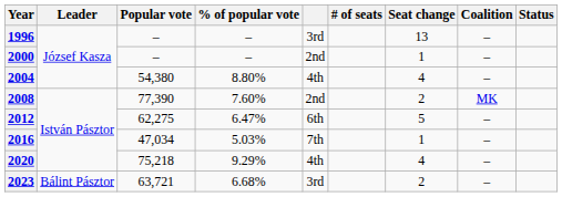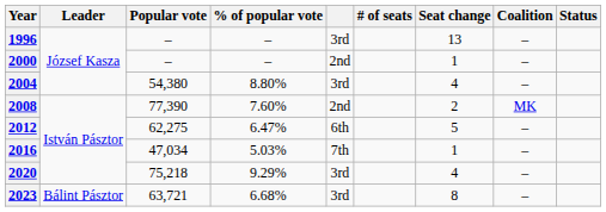 <table class="wikitable" style="text-align:center">
 <tr>
 <th>Year</th>
 <th>Leader</th>
 <th>Popular vote</th>
 <th>% of popular vote</th>
 <th></th>
 <th># of seats</th>
 <th>Seat change</th>
 <th>Coalition</th>
 <th>Status</th>
 </tr>
 <tr>
 <th><a href='#'>1996</a></th>
 <td rowspan="3"><a href='#'>József Kasza</a></td>
 <td>–</td>
 <td>–</td>
 <td> 3rd</td>
 <td></td>
 <td> 13</td>
 <td>–</td>
 <td></td>
 </tr>
 <tr>
 <th><a href='#'>2000</a></th>
 <td>–</td>
 <td>–</td>
 <td> 2nd</td>
 <td></td>
 <td> 1</td>
 <td>–</td>
 <td></td>
 </tr>
 <tr>
 <th><a href='#'>2004</a></th>
 <td>54,380</td>
 <td>8.80%</td>
-<td> 4th</td>
+<td> 3rd</td>
 <td></td>
 <td> 4</td>
 <td>–</td>
 <td></td>
 </tr>
 <tr>
 <th><a href='#'>2008</a></th>
 <td rowspan="4"><a href='#'>István Pásztor</a></td>
 <td>77,390</td>
 <td>7.60%</td>
 <td> 2nd</td>
 <td></td>
 <td> 2</td>
 <td><a href='#'>MK</a></td>
 <td></td>
 </tr>
 <tr>
 <th><a href='#'>2012</a></th>
 <td>62,275</td>
 <td>6.47%</td>
 <td> 6th</td>
 <td></td>
 <td> 5</td>
 <td>–</td>
 <td></td>
 </tr>
 <tr>
 <th><a href='#'>2016</a></th>
 <td>47,034</td>
 <td>5.03%</td>
 <td> 7th</td>
 <td></td>
 <td> 1</td>
 <td>–</td>
 <td></td>
 </tr>
 <tr>
 <th><a href='#'>2020</a></th>
 <td>75,218</td>
 <td>9.29%</td>
-<td> 4th</td>
+<td> 3rd</td>
 <td></td>
 <td> 4</td>
 <td>–</td>
 <td></td>
 </tr>
 <tr>
 <th><a href='#'>2023</a></th>
 <td><a href='#'>Bálint Pásztor</a></td>
 <td>63,721</td>
 <td>6.68%</td>
 <td> 3rd</td>
 <td></td>
-<td> 2</td>
+<td> 8</td>
 <td>–</td>
 <td></td>
 </tr>
 </table>
